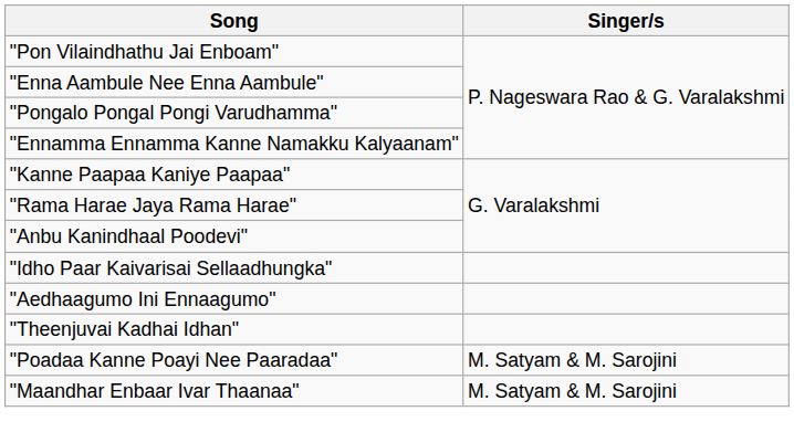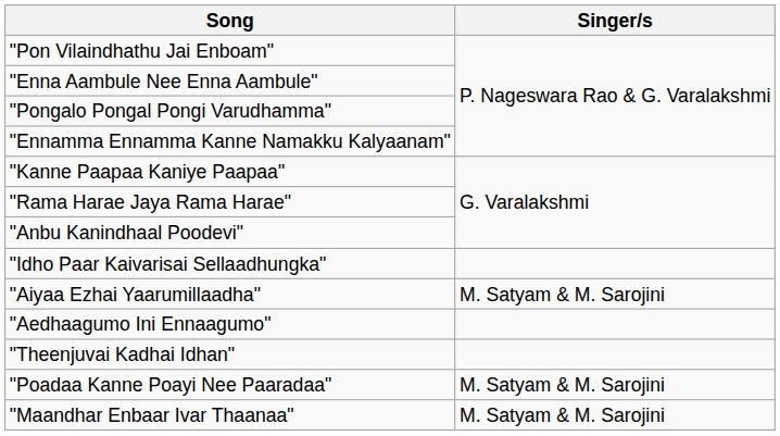 <table class="wikitable" style="font-size:95%;">
 <tr>
 <th>Song</th>
 <th>Singer/s</th>
 </tr>
 <tr>
 <td>"Pon Vilaindhathu Jai Enboam"</td>
 <td rowspan=4>P. Nageswara Rao & G. Varalakshmi</td>
 </tr>
 <tr>
 <td>"Enna Aambule Nee Enna Aambule"</td>
 </tr>
 <tr>
 <td>"Pongalo Pongal Pongi Varudhamma"</td>
 </tr>
 <tr>
 <td>"Ennamma Ennamma Kanne Namakku Kalyaanam"</td>
 </tr>
 <tr>
 <td>"Kanne Paapaa Kaniye Paapaa"</td>
 <td rowspan=3>G. Varalakshmi</td>
 </tr>
 <tr>
 <td>"Rama Harae Jaya Rama Harae"</td>
 </tr>
 <tr>
 <td>"Anbu Kanindhaal Poodevi"</td>
 </tr>
 <tr>
 <td>"Idho Paar Kaivarisai Sellaadhungka"</td>
 <td></td>
 </tr>
 <tr>
+<td>"Aiyaa Ezhai Yaarumillaadha"</td>
+<td>M. Satyam & M. Sarojini</td>
+</tr>
+<tr>
 <td>"Aedhaagumo Ini Ennaagumo"</td>
 <td></td>
 </tr>
 <tr>
 <td>"Theenjuvai Kadhai Idhan"</td>
 <td></td>
 </tr>
 <tr>
 <td>"Poadaa Kanne Poayi Nee Paaradaa"</td>
 <td>M. Satyam & M. Sarojini</td>
 </tr>
 <tr>
 <td>"Maandhar Enbaar Ivar Thaanaa"</td>
 <td>M. Satyam & M. Sarojini</td>
 </tr>
 </table>
